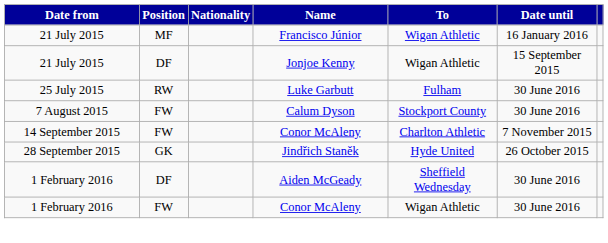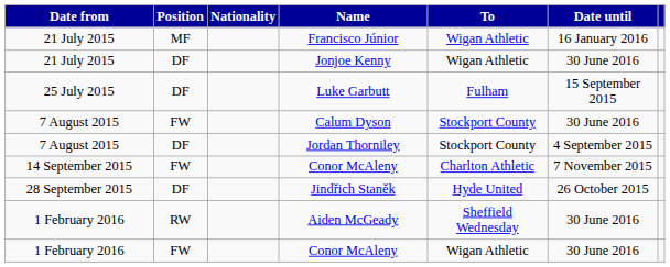 <table class="wikitable"  style="text-align:center; font-size:90%; ">
 <tr>
 <th style="background:#009; color:white; width:150px;">Date from</th>
 <th style="background:#009; color:white; width:50px;">Position</th>
 <th style="background:#009; color:white; width:50px;">Nationality</th>
 <th style="background:#009; color:white; width:150px;">Name</th>
 <th style="background:#009; color:white; width:120px;">To</th>
 <th style="background:#009; color:white; width:110px;">Date until</th>
 <th style="background:#009; color:white"></th>
 </tr>
 <tr>
 <td>21 July 2015</td>
 <td>MF</td>
 <td></td>
 <td><a href='#'>Francisco Júnior</a></td>
 <td><a href='#'>Wigan Athletic</a></td>
 <td>16 January 2016 </td>
 <td></td>
 </tr>
 <tr>
 <td>21 July 2015</td>
 <td>DF</td>
 <td></td>
 <td><a href='#'>Jonjoe Kenny</a></td>
 <td>Wigan Athletic</td>
-<td>15 September 2015</td>
+<td>30 June 2016</td>
 <td></td>
 </tr>
 <tr>
 <td>25 July 2015</td>
-<td>RW</td>
+<td>DF</td>
 <td></td>
 <td><a href='#'>Luke Garbutt</a></td>
 <td><a href='#'>Fulham</a></td>
-<td>30 June 2016</td>
+<td>15 September 2015</td>
 <td></td>
 </tr>
 <tr>
 <td>7 August 2015</td>
 <td>FW</td>
 <td></td>
 <td><a href='#'>Calum Dyson</a></td>
 <td><a href='#'>Stockport County</a></td>
 <td>30 June 2016</td>
+<td></td>
+</tr>
+<tr>
+<td>7 August 2015</td>
+<td>DF</td>
+<td></td>
+<td><a href='#'>Jordan Thorniley</a></td>
+<td>Stockport County</td>
+<td>4 September 2015</td>
 <td></td>
 </tr>
 <tr>
 <td>14 September 2015</td>
 <td>FW</td>
 <td></td>
 <td><a href='#'>Conor McAleny</a></td>
 <td><a href='#'>Charlton Athletic</a></td>
 <td>7 November 2015</td>
 <td></td>
 </tr>
 <tr>
 <td>28 September 2015</td>
-<td>GK</td>
+<td>DF</td>
 <td></td>
 <td><a href='#'>Jindřich Staněk</a></td>
 <td><a href='#'>Hyde United</a></td>
 <td>26 October 2015</td>
 <td></td>
 </tr>
 <tr>
 <td>1 February 2016</td>
-<td>DF</td>
+<td>RW</td>
 <td></td>
 <td><a href='#'>Aiden McGeady</a></td>
 <td><a href='#'>Sheffield Wednesday</a></td>
 <td>30 June 2016</td>
 <td></td>
 </tr>
 <tr>
 <td>1 February 2016</td>
 <td>FW</td>
 <td></td>
 <td><a href='#'>Conor McAleny</a></td>
 <td>Wigan Athletic</td>
 <td>30 June 2016</td>
 <td></td>
 </tr>
 </table>
